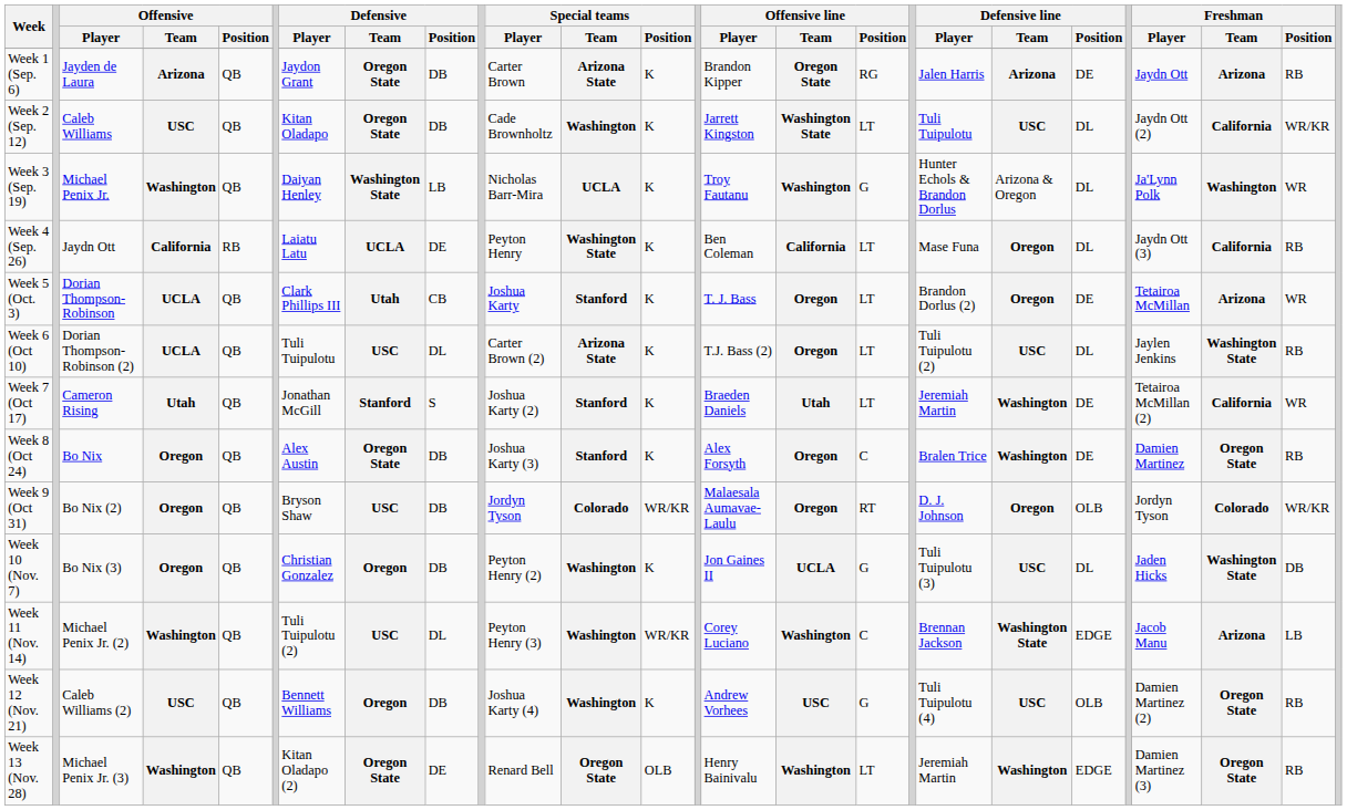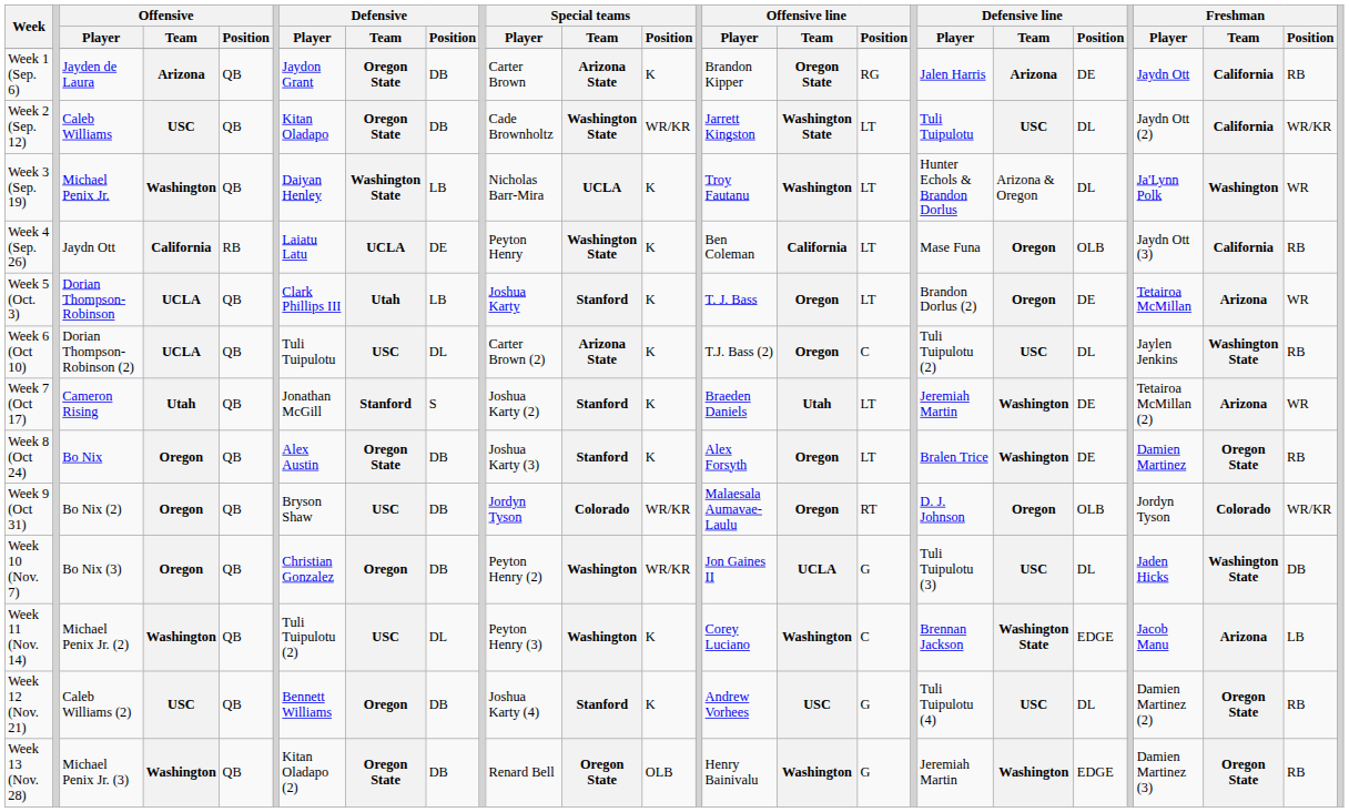 <table class="wikitable">
 <tr>
 <th rowspan="2">Week</th>
 <th rowSpan="16" style="background-color:lightgrey;"></th>
 <th colspan="3">Offensive</th>
 <th rowSpan="16" style="background-color:lightgrey;"></th>
 <th colspan="3">Defensive</th>
 <th rowSpan="16" style="background-color:lightgrey;"></th>
 <th colspan="3">Special teams</th>
 <th rowSpan="16" style="background-color:lightgrey;"></th>
 <th colspan="3">Offensive line</th>
 <th rowSpan="16" style="background-color:lightgrey;"></th>
 <th colspan="3">Defensive line</th>
 <th rowSpan="16" style="background-color:lightgrey;"></th>
 <th colspan="3">Freshman</th>
 <th rowSpan="16" style="background-color:lightgrey;"></th>
 </tr>
 <tr>
 <th>Player</th>
 <th>Team</th>
 <th>Position</th>
 <th>Player</th>
 <th>Team</th>
 <th>Position</th>
 <th>Player</th>
 <th>Team</th>
 <th>Position</th>
 <th>Player</th>
 <th>Team</th>
 <th>Position</th>
 <th>Player</th>
 <th>Team</th>
 <th>Position</th>
 <th>Player</th>
 <th>Team</th>
 <th>Position</th>
 </tr>
 <tr>
 </tr>
 <tr>
 <td>Week 1 (Sep. 6)</td>
 <td><a href='#'>Jayden de Laura</a></td>
 <th>Arizona</th>
 <td>QB</td>
 <td><a href='#'>Jaydon Grant</a></td>
 <th>Oregon State</th>
 <td>DB</td>
 <td>Carter Brown</td>
 <th>Arizona State</th>
 <td>K</td>
 <td>Brandon Kipper</td>
 <th>Oregon State</th>
 <td>RG</td>
 <td><a href='#'>Jalen Harris</a></td>
 <th>Arizona</th>
 <td>DE</td>
 <td><a href='#'>Jaydn Ott</a></td>
-<th>Arizona</th>
+<th>California</th>
 <td>RB</td>
 </tr>
 <tr>
 <td>Week 2 (Sep. 12)</td>
 <td><a href='#'>Caleb Williams</a></td>
 <th>USC</th>
 <td>QB</td>
 <td><a href='#'>Kitan Oladapo</a></td>
 <th>Oregon State</th>
 <td>DB</td>
 <td>Cade Brownholtz</td>
-<th>Washington</th>
-<td>K</td>
+<th>Washington State</th>
+<td>WR/KR</td>
 <td><a href='#'>Jarrett Kingston</a></td>
 <th>Washington State</th>
 <td>LT</td>
 <td><a href='#'>Tuli Tuipulotu</a></td>
 <th>USC</th>
 <td>DL</td>
 <td>Jaydn Ott (2)</td>
 <th>California</th>
 <td>WR/KR</td>
 </tr>
 <tr>
 <td>Week 3 (Sep. 19)</td>
 <td><a href='#'>Michael Penix Jr.</a></td>
 <th>Washington</th>
 <td>QB</td>
 <td><a href='#'>Daiyan Henley</a></td>
 <th>Washington State</th>
 <td>LB</td>
 <td>Nicholas Barr-Mira</td>
 <th>UCLA</th>
 <td>K</td>
 <td><a href='#'>Troy Fautanu</a></td>
 <th>Washington</th>
-<td>G</td>
+<td>LT</td>
 <td>Hunter Echols & <a href='#'>Brandon Dorlus</a></td>
 <td>Arizona & Oregon</td>
 <td>DL</td>
 <td><a href='#'>Ja'Lynn Polk</a></td>
 <th>Washington</th>
 <td>WR</td>
 </tr>
 <tr>
 <td>Week 4 (Sep. 26)</td>
 <td>Jaydn Ott</td>
 <th>California</th>
 <td>RB</td>
 <td><a href='#'>Laiatu Latu</a></td>
 <th>UCLA</th>
 <td>DE</td>
 <td>Peyton Henry</td>
 <th>Washington State</th>
 <td>K</td>
 <td>Ben Coleman</td>
 <th>California</th>
 <td>LT</td>
 <td>Mase Funa</td>
 <th>Oregon</th>
-<td>DL</td>
+<td>OLB</td>
 <td>Jaydn Ott (3)</td>
 <th>California</th>
 <td>RB</td>
 </tr>
 <tr>
 <td>Week 5 (Oct. 3)</td>
 <td><a href='#'>Dorian Thompson-Robinson</a></td>
 <th>UCLA</th>
 <td>QB</td>
 <td><a href='#'>Clark Phillips III</a></td>
 <th>Utah</th>
-<td>CB</td>
+<td>LB</td>
 <td><a href='#'>Joshua Karty</a></td>
 <th>Stanford</th>
 <td>K</td>
 <td><a href='#'>T. J. Bass</a></td>
 <th>Oregon</th>
 <td>LT</td>
 <td>Brandon Dorlus (2)</td>
 <th>Oregon</th>
 <td>DE</td>
 <td><a href='#'>Tetairoa McMillan</a></td>
 <th>Arizona</th>
 <td>WR</td>
 </tr>
 <tr>
 <td>Week 6 (Oct 10)</td>
 <td>Dorian Thompson-Robinson (2)</td>
 <th>UCLA</th>
 <td>QB</td>
 <td>Tuli Tuipulotu</td>
 <th>USC</th>
 <td>DL</td>
 <td>Carter Brown (2)</td>
 <th>Arizona State</th>
 <td>K</td>
 <td>T.J. Bass (2)</td>
 <th>Oregon</th>
-<td>LT</td>
+<td>C</td>
 <td>Tuli Tuipulotu (2)</td>
 <th>USC</th>
 <td>DL</td>
 <td>Jaylen Jenkins</td>
 <th>Washington State</th>
 <td>RB</td>
 </tr>
 <tr>
 <td>Week 7 (Oct 17)</td>
 <td><a href='#'>Cameron Rising</a></td>
 <th>Utah</th>
 <td>QB</td>
 <td>Jonathan McGill</td>
 <th>Stanford</th>
 <td>S</td>
 <td>Joshua Karty (2)</td>
 <th>Stanford</th>
 <td>K</td>
 <td><a href='#'>Braeden Daniels</a></td>
 <th>Utah</th>
 <td>LT</td>
 <td><a href='#'>Jeremiah Martin</a></td>
 <th>Washington</th>
 <td>DE</td>
 <td>Tetairoa McMillan (2)</td>
-<th>California</th>
+<th>Arizona</th>
 <td>WR</td>
 </tr>
 <tr>
 <td>Week 8 (Oct 24)</td>
 <td><a href='#'>Bo Nix</a></td>
 <th>Oregon</th>
 <td>QB</td>
 <td><a href='#'>Alex Austin</a></td>
 <th>Oregon State</th>
 <td>DB</td>
 <td>Joshua Karty (3)</td>
 <th>Stanford</th>
 <td>K</td>
 <td><a href='#'>Alex Forsyth</a></td>
 <th>Oregon</th>
-<td>C</td>
+<td>LT</td>
 <td><a href='#'>Bralen Trice</a></td>
 <th>Washington</th>
 <td>DE</td>
 <td><a href='#'>Damien Martinez</a></td>
 <th>Oregon State</th>
 <td>RB</td>
 </tr>
 <tr>
 <td>Week 9 (Oct 31)</td>
 <td>Bo Nix (2)</td>
 <th>Oregon</th>
 <td>QB</td>
 <td>Bryson Shaw</td>
 <th>USC</th>
 <td>DB</td>
 <td><a href='#'>Jordyn Tyson</a></td>
 <th>Colorado</th>
 <td>WR/KR</td>
 <td><a href='#'>Malaesala Aumavae-Laulu</a></td>
 <th>Oregon</th>
 <td>RT</td>
 <td><a href='#'>D. J. Johnson</a></td>
 <th>Oregon</th>
 <td>OLB</td>
 <td>Jordyn Tyson</td>
 <th>Colorado</th>
 <td>WR/KR</td>
 </tr>
 <tr>
 <td>Week 10 (Nov. 7)</td>
 <td>Bo Nix (3)</td>
 <th>Oregon</th>
 <td>QB</td>
 <td><a href='#'>Christian Gonzalez</a></td>
 <th>Oregon</th>
 <td>DB</td>
 <td>Peyton Henry (2)</td>
 <th>Washington</th>
-<td>K</td>
+<td>WR/KR</td>
 <td><a href='#'>Jon Gaines II</a></td>
 <th>UCLA</th>
 <td>G</td>
 <td>Tuli Tuipulotu (3)</td>
 <th>USC</th>
 <td>DL</td>
 <td><a href='#'>Jaden Hicks</a></td>
 <th>Washington State</th>
 <td>DB</td>
 </tr>
 <tr>
 <td>Week 11 (Nov. 14)</td>
 <td>Michael Penix Jr. (2)</td>
 <th>Washington</th>
 <td>QB</td>
 <td>Tuli Tuipulotu (2)</td>
 <th>USC</th>
 <td>DL</td>
 <td>Peyton Henry (3)</td>
 <th>Washington</th>
-<td>WR/KR</td>
+<td>K</td>
 <td><a href='#'>Corey Luciano</a></td>
 <th>Washington</th>
 <td>C</td>
 <td><a href='#'>Brennan Jackson</a></td>
 <th>Washington State</th>
 <td>EDGE</td>
 <td><a href='#'>Jacob Manu</a></td>
 <th>Arizona</th>
 <td>LB</td>
 </tr>
 <tr>
 <td>Week 12 (Nov. 21)</td>
 <td>Caleb Williams (2)</td>
 <th>USC</th>
 <td>QB</td>
 <td><a href='#'>Bennett Williams</a></td>
 <th>Oregon</th>
 <td>DB</td>
 <td>Joshua Karty (4)</td>
-<th>Washington</th>
+<th>Stanford</th>
 <td>K</td>
 <td><a href='#'>Andrew Vorhees</a></td>
 <th>USC</th>
 <td>G</td>
 <td>Tuli Tuipulotu (4)</td>
 <th>USC</th>
-<td>OLB</td>
+<td>DL</td>
 <td>Damien Martinez (2)</td>
 <th>Oregon State</th>
 <td>RB</td>
 </tr>
 <tr>
 <td>Week 13 (Nov. 28)</td>
 <td>Michael Penix Jr. (3)</td>
 <th>Washington</th>
 <td>QB</td>
 <td>Kitan Oladapo (2)</td>
 <th>Oregon State</th>
-<td>DE</td>
+<td>DB</td>
 <td>Renard Bell</td>
 <th>Oregon State</th>
 <td>OLB</td>
 <td>Henry Bainivalu</td>
 <th>Washington</th>
-<td>LT</td>
+<td>G</td>
 <td>Jeremiah Martin</td>
 <th>Washington</th>
 <td>EDGE</td>
 <td>Damien Martinez (3)</td>
 <th>Oregon State</th>
 <td>RB</td>
 </tr>
 </table>
